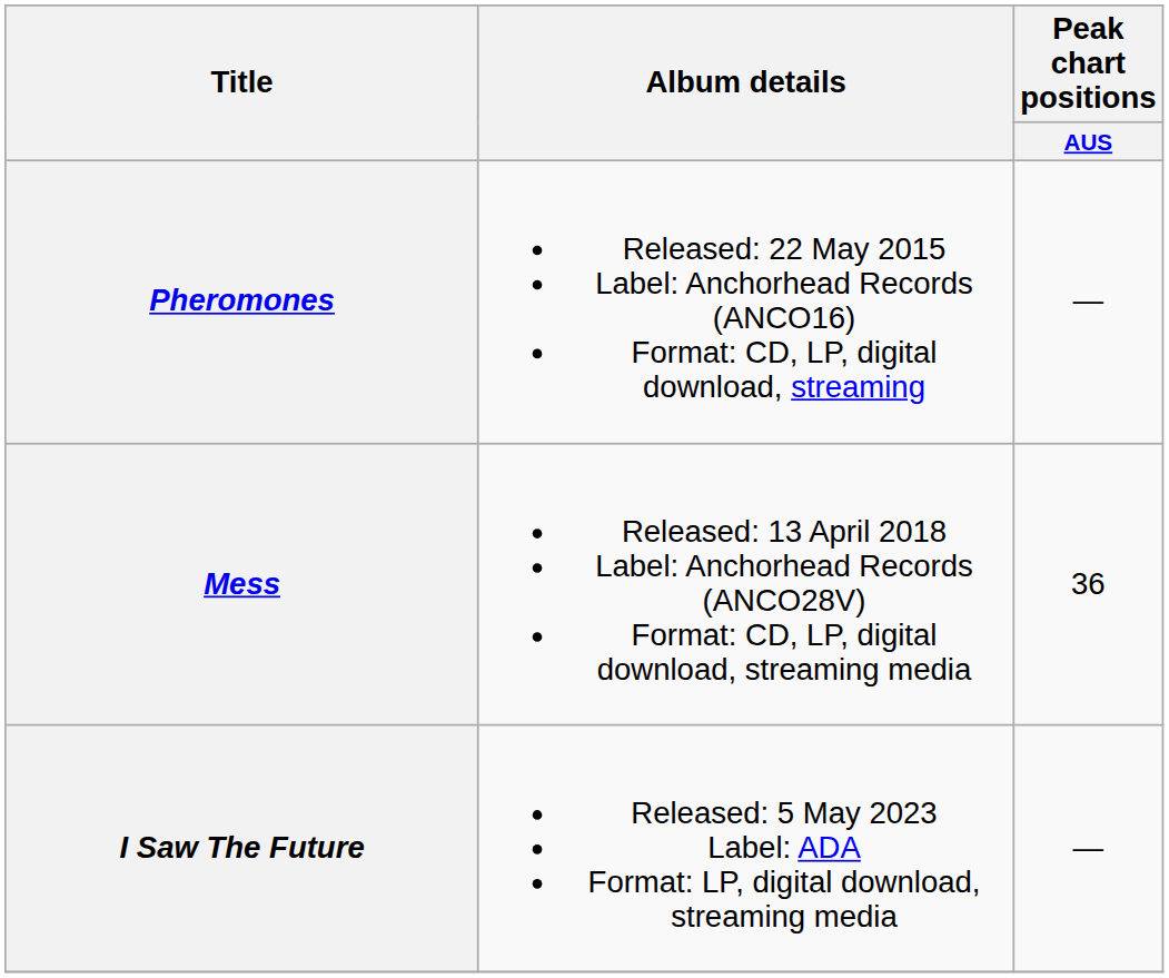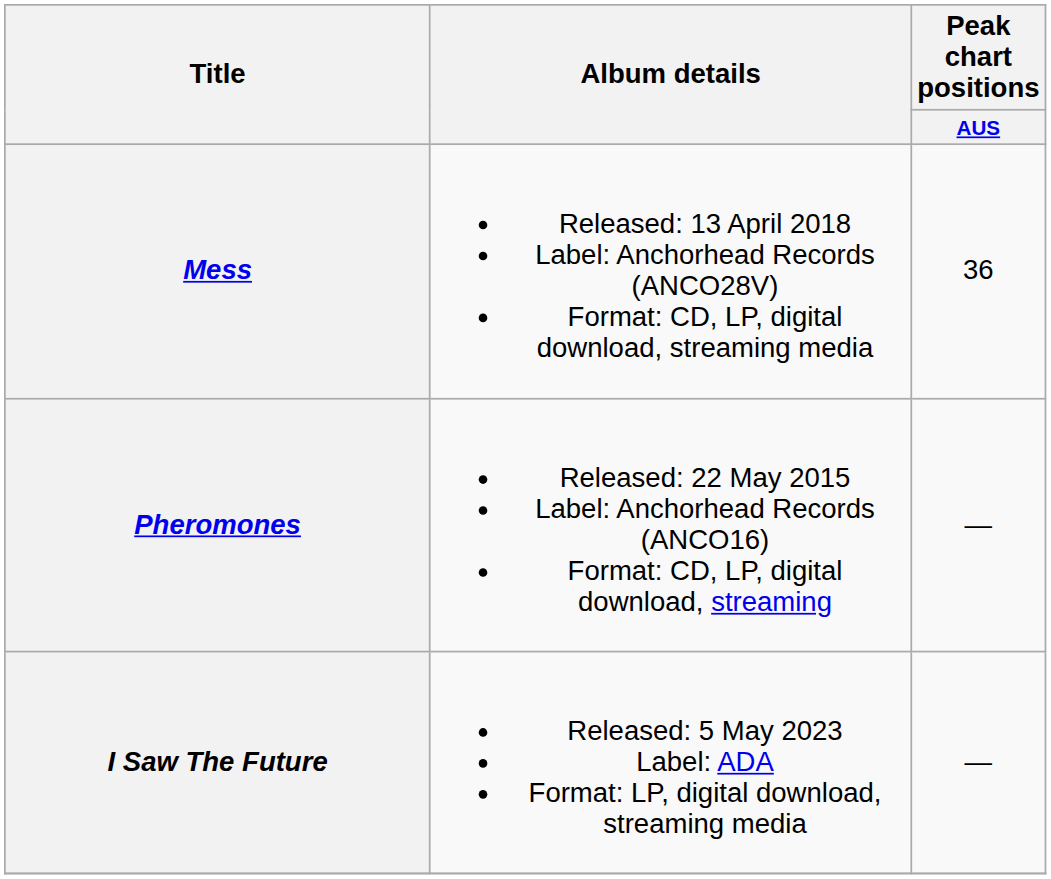 <table class="wikitable plainrowheaders" style="text-align:center;">
 <tr>
 <th scope="col" rowspan="2" style="width:15em;">Title</th>
 <th scope="col" rowspan="2" style="width:17em;">Album details</th>
 <th scope="col" colspan="1">Peak chart positions</th>
 </tr>
 <tr>
 <th style="width:3em;font-size:75%"><a href='#'>AUS</a><br></th>
 </tr>
 <tr>
+<th scope="row"><a href='#'><em>Mess</em></a></th>
+<td><br><ul><li>Released: 13 April 2018</li><li>Label: Anchorhead Records (ANCO28V)</li><li>Format: CD, LP, digital download, streaming media</li></ul></td>
+<td>36</td>
+</tr>
+<tr>
 <th scope="row"><a href='#'><em>Pheromones</em></a></th>
 <td><br><ul><li>Released: 22 May 2015</li><li>Label: Anchorhead Records (ANCO16)</li><li>Format: CD, LP, digital download, <a href='#'>streaming</a></li></ul></td>
 <td align="center">—</td>
-</tr>
-<tr>
-<th scope="row"><a href='#'><em>Mess</em></a></th>
-<td><br><ul><li>Released: 13 April 2018</li><li>Label: Anchorhead Records (ANCO28V)</li><li>Format: CD, LP, digital download, streaming media</li></ul></td>
-<td>36</td>
 </tr>
 <tr>
 <th scope="row"><em>I Saw The Future</em></th>
 <td><br><ul><li>Released: 5 May 2023</li><li>Label: <a href='#'>ADA</a></li><li>Format: LP, digital download, streaming media</li></ul></td>
 <td align="center">—</td>
 </tr>
 <tr>
 </tr>
 </table>
